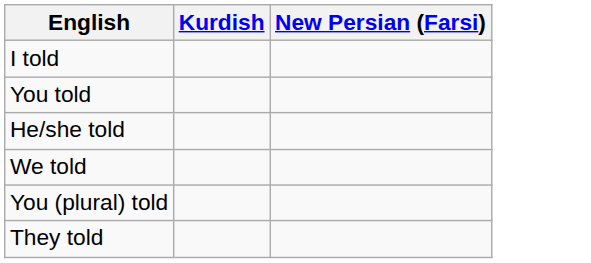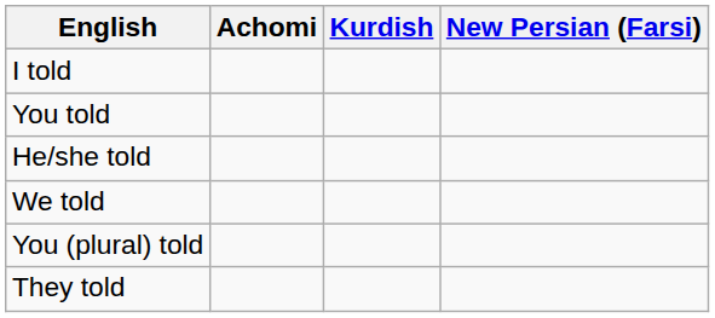 <table class="wikitable">
 <tr>
 <th>English</th>
+<th>Achomi</th>
 <th><a href='#'>Kurdish</a></th>
 <th><a href='#'>New Persian</a> (<a href='#'>Farsi</a>)</th>
 </tr>
 <tr>
 <td>I told</td>
 <td></td>
 <td></td>
+<td></td>
 </tr>
 <tr>
 <td>You told</td>
+<td></td>
 <td></td>
 <td><br></td>
 </tr>
 <tr>
 <td>He/she told</td>
 <td></td>
 <td></td>
+<td></td>
 </tr>
 <tr>
 <td>We told</td>
+<td></td>
 <td></td>
 <td></td>
 </tr>
 <tr>
 <td>You (plural) told</td>
 <td></td>
+<td></td>
 <td><br></td>
 </tr>
 <tr>
 <td>They told</td>
 <td></td>
+<td></td>
 <td><br></td>
 </tr>
 </table>
